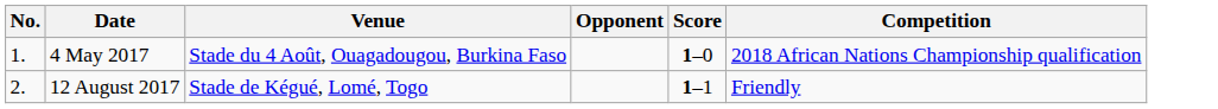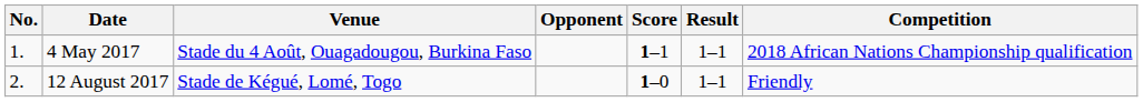 <table class="wikitable" style="font-size:100%;">
 <tr>
 <th>No.</th>
 <th>Date</th>
 <th>Venue</th>
 <th>Opponent</th>
 <th>Score</th>
+<th>Result</th>
 <th>Competition</th>
 </tr>
 <tr>
 <td>1.</td>
 <td>4 May 2017</td>
 <td><a href='#'>Stade du 4 Août</a>, <a href='#'>Ouagadougou</a>, <a href='#'>Burkina Faso</a></td>
 <td></td>
-<td align=center><strong>1</strong>–0</td>
+<td align=center><strong>1</strong>–1</td>
+<td align=center>1–1</td>
 <td><a href='#'>2018 African Nations Championship qualification</a></td>
 </tr>
 <tr>
 <td>2.</td>
 <td>12 August 2017</td>
 <td><a href='#'>Stade de Kégué</a>, <a href='#'>Lomé</a>, <a href='#'>Togo</a></td>
 <td></td>
-<td align=center><strong>1</strong>–1</td>
+<td align=center><strong>1</strong>–0</td>
+<td align=center>1–1</td>
 <td><a href='#'>Friendly</a></td>
 </tr>
 </table>
